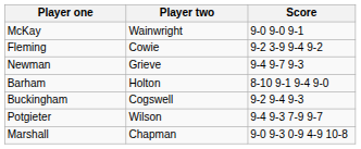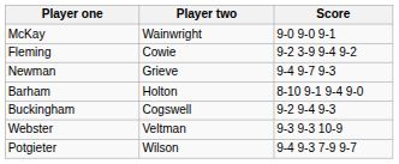 <table class="wikitable">
 <tr>
 <th width=170>Player one</th>
 <th width=170>Player two</th>
 <th width=150>Score</th>
 </tr>
 <tr>
 <td> McKay</td>
 <td> Wainwright</td>
 <td>9-0 9-0 9-1</td>
 </tr>
 <tr>
 <td> Fleming</td>
 <td> Cowie</td>
 <td>9-2 3-9 9-4 9-2</td>
 </tr>
 <tr>
 <td> Newman</td>
 <td> Grieve</td>
 <td>9-4 9-7 9-3</td>
 </tr>
 <tr>
 <td> Barham</td>
 <td> Holton</td>
 <td>8-10 9-1 9-4 9-0</td>
 </tr>
 <tr>
 <td> Buckingham</td>
 <td> Cogswell</td>
 <td>9-2 9-4 9-3</td>
 </tr>
 <tr>
+<td> Webster</td>
+<td> Veltman</td>
+<td>9-3 9-3 10-9</td>
+</tr>
+<tr>
 <td> Potgieter</td>
 <td> Wilson</td>
 <td>9-4 9-3 7-9 9-7</td>
 </tr>
-<tr>
-<td> Marshall</td>
-<td> Chapman</td>
-<td>9-0 9-3 0-9 4-9 10-8</td>
-</tr>
 </table>
